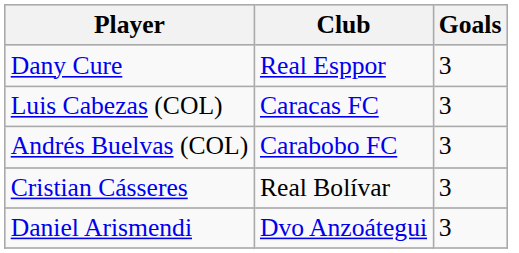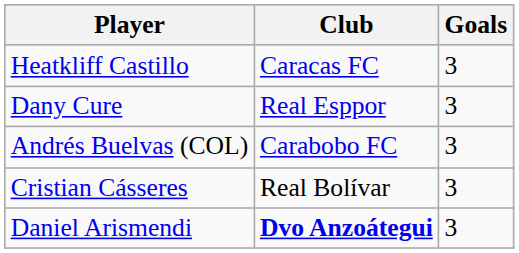 <table class="wikitable">
 <tr>
 <th>Player</th>
 <th>Club</th>
 <th>Goals</th>
 </tr>
 <tr>
-<td><a href='#'>Dany Cure</a></td>
-<td><a href='#'>Real Esppor</a></td>
+<td><a href='#'>Heatkliff Castillo</a></td>
+<td><a href='#'>Caracas FC</a></td>
 <td>3</td>
 </tr>
 <tr>
-<td><a href='#'>Luis Cabezas</a> (COL)</td>
-<td><a href='#'>Caracas FC</a></td>
+<td><a href='#'>Dany Cure</a></td>
+<td><a href='#'>Real Esppor</a></td>
 <td>3</td>
 </tr>
 <tr>
 <td><a href='#'>Andrés Buelvas</a> (COL)</td>
 <td><a href='#'>Carabobo FC</a></td>
 <td>3</td>
 </tr>
 <tr>
 <td><a href='#'>Cristian Cásseres</a></td>
 <td>Real Bolívar</td>
 <td>3</td>
 </tr>
 <tr>
 <td><a href='#'>Daniel Arismendi</a></td>
-<td><a href='#'>Dvo Anzoátegui</a></td>
+<td><strong><a href='#'>Dvo Anzoátegui</a></strong></td>
 <td>3</td>
 </tr>
 </table>
